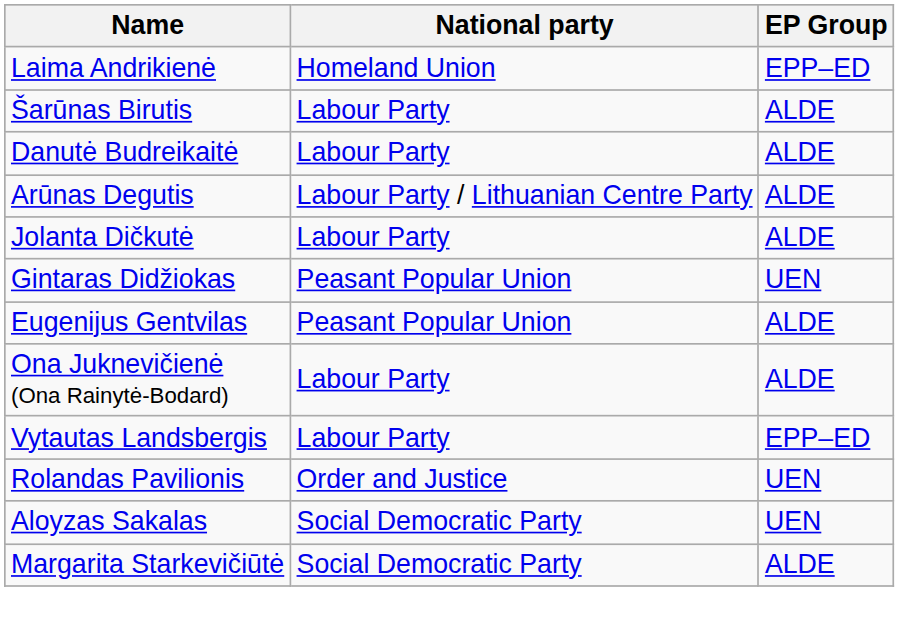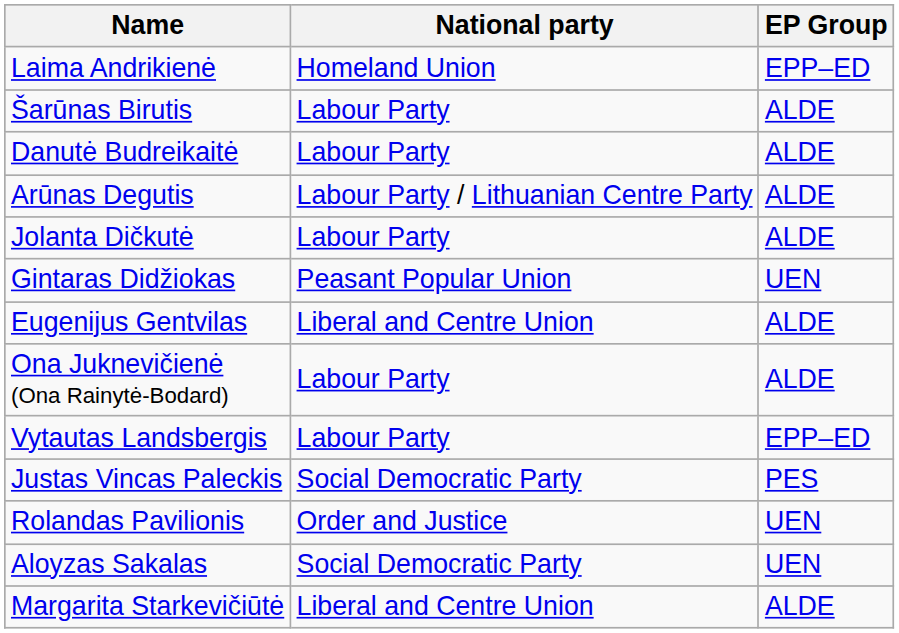 <table class="sortable wikitable">
 <tr>
 <th>Name</th>
 <th>National party</th>
 <th>EP Group</th>
 </tr>
 <tr>
 <td><a href='#'>Laima Andrikienė</a></td>
 <td> <a href='#'>Homeland Union</a></td>
 <td> <a href='#'>EPP–ED</a></td>
 </tr>
 <tr>
 <td><a href='#'>Šarūnas Birutis</a></td>
 <td> <a href='#'>Labour Party</a></td>
 <td> <a href='#'>ALDE</a></td>
 </tr>
 <tr>
 <td><a href='#'>Danutė Budreikaitė</a></td>
 <td> <a href='#'>Labour Party</a></td>
 <td> <a href='#'>ALDE</a></td>
 </tr>
 <tr>
 <td><a href='#'>Arūnas Degutis</a></td>
 <td> <a href='#'>Labour Party</a> /  <a href='#'>Lithuanian Centre Party</a></td>
 <td> <a href='#'>ALDE</a></td>
 </tr>
 <tr>
 <td><a href='#'>Jolanta Dičkutė</a></td>
 <td> <a href='#'>Labour Party</a></td>
 <td> <a href='#'>ALDE</a></td>
 </tr>
 <tr>
 <td><a href='#'>Gintaras Didžiokas</a></td>
 <td> <a href='#'>Peasant Popular Union</a></td>
 <td> <a href='#'>UEN</a></td>
 </tr>
 <tr>
 <td><a href='#'>Eugenijus Gentvilas</a></td>
-<td> <a href='#'>Peasant Popular Union</a></td>
+<td> <a href='#'>Liberal and Centre Union</a></td>
 <td> <a href='#'>ALDE</a></td>
 </tr>
 <tr>
 <td><a href='#'>Ona Juknevičienė</a> <br><small>(Ona Rainytė-Bodard)</small></td>
 <td> <a href='#'>Labour Party</a></td>
 <td> <a href='#'>ALDE</a></td>
 </tr>
 <tr>
 <td><a href='#'>Vytautas Landsbergis</a></td>
 <td> <a href='#'>Labour Party</a></td>
 <td> <a href='#'>EPP–ED</a></td>
 </tr>
 <tr>
+<td><a href='#'>Justas Vincas Paleckis</a></td>
+<td> <a href='#'>Social Democratic Party</a></td>
+<td> <a href='#'>PES</a></td>
+</tr>
+<tr>
 <td><a href='#'>Rolandas Pavilionis</a></td>
 <td> <a href='#'>Order and Justice</a></td>
 <td> <a href='#'>UEN</a></td>
 </tr>
 <tr>
 <td><a href='#'>Aloyzas Sakalas</a></td>
 <td> <a href='#'>Social Democratic Party</a></td>
 <td> <a href='#'>UEN</a></td>
 </tr>
 <tr>
 <td><a href='#'>Margarita Starkevičiūtė</a></td>
-<td> <a href='#'>Social Democratic Party</a></td>
+<td> <a href='#'>Liberal and Centre Union</a></td>
 <td> <a href='#'>ALDE</a></td>
 </tr>
 </table>
